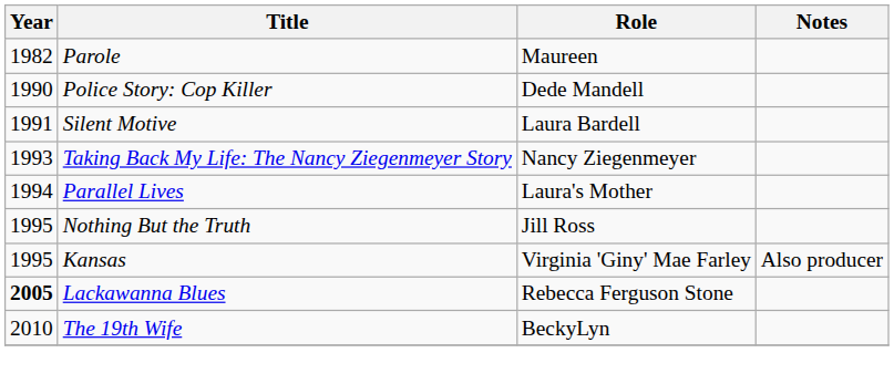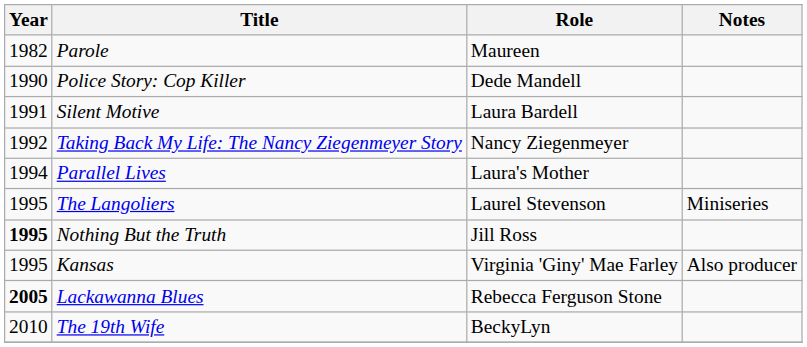 <table class="wikitable sortable">
 <tr>
 <th>Year</th>
 <th>Title</th>
 <th>Role</th>
 <th class="unsortable">Notes</th>
 </tr>
 <tr>
 <td>1982</td>
 <td><em>Parole</em></td>
 <td>Maureen</td>
 <td></td>
 </tr>
 <tr>
 <td>1990</td>
 <td><em>Police Story: Cop Killer</em></td>
 <td>Dede Mandell</td>
 <td></td>
 </tr>
 <tr>
 <td>1991</td>
 <td><em>Silent Motive</em></td>
 <td>Laura Bardell</td>
 <td></td>
 </tr>
 <tr>
-<td>1993</td>
+<td>1992</td>
 <td><em><a href='#'>Taking Back My Life: The Nancy Ziegenmeyer Story</a></em></td>
 <td>Nancy Ziegenmeyer</td>
 <td></td>
 </tr>
 <tr>
 <td>1994</td>
 <td><em><a href='#'>Parallel Lives</a></em></td>
 <td>Laura's Mother</td>
 <td></td>
 </tr>
 <tr>
 <td>1995</td>
+<td><em><a href='#'>The Langoliers</a></em></td>
+<td>Laurel Stevenson</td>
+<td>Miniseries</td>
+</tr>
+<tr>
+<td><strong>1995</strong></td>
 <td><em>Nothing But the Truth </em></td>
 <td>Jill Ross</td>
 <td></td>
 </tr>
 <tr>
 <td>1995</td>
 <td><em>Kansas</em></td>
 <td>Virginia 'Giny' Mae Farley</td>
 <td>Also producer</td>
 </tr>
 <tr>
 <td><strong>2005</strong></td>
 <td><em><a href='#'>Lackawanna Blues</a></em></td>
 <td>Rebecca Ferguson Stone</td>
 <td></td>
 </tr>
 <tr>
 <td>2010</td>
 <td><em><a href='#'>The 19th Wife</a></em></td>
 <td>BeckyLyn</td>
 <td></td>
 </tr>
 <tr>
 </tr>
 </table>
